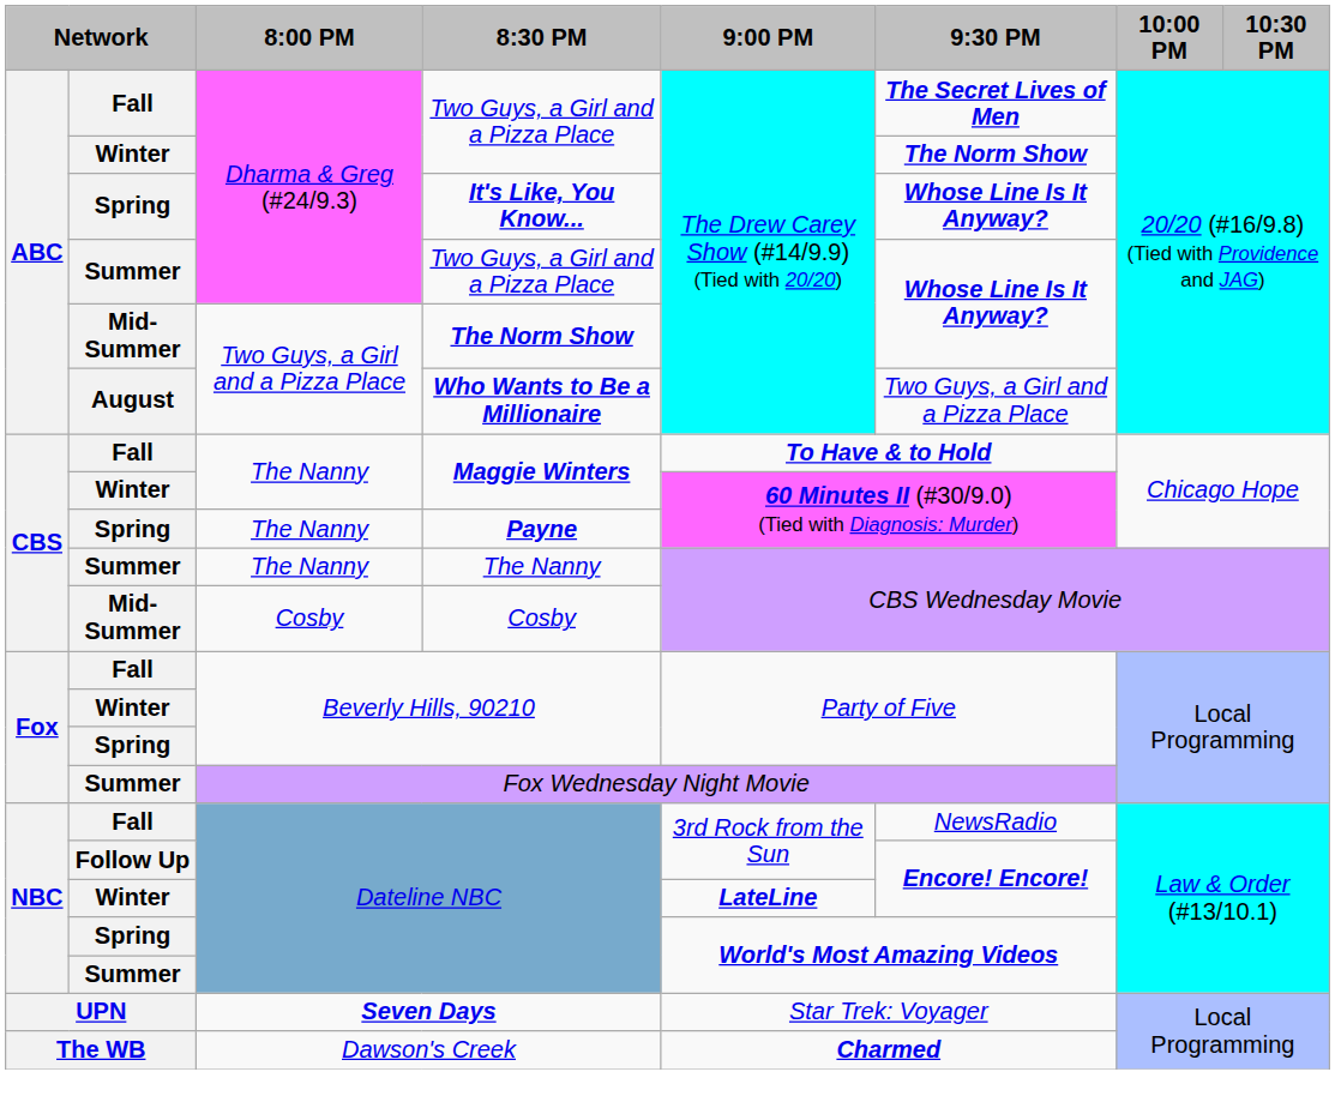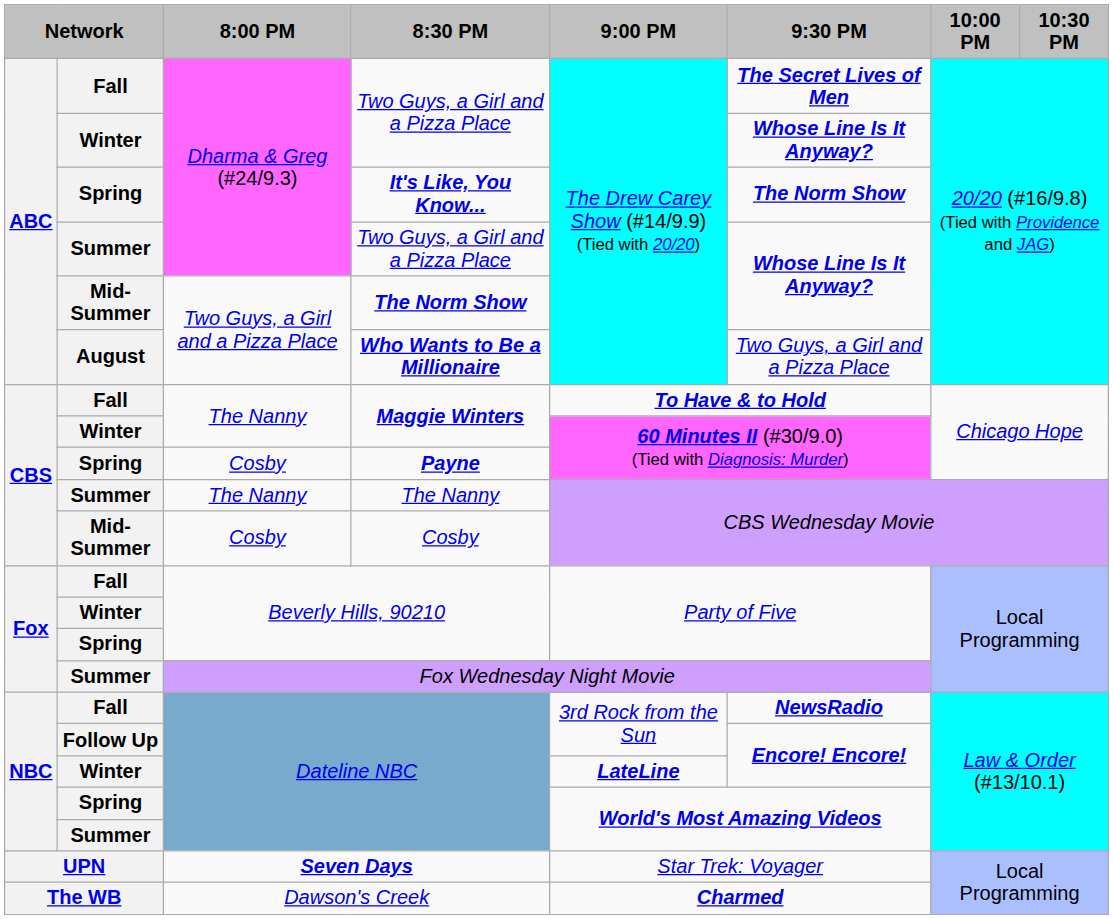 <table class="wikitable" style="width:100%;margin-right:0;text-align:center">
 <tr>
 <th colspan="2" style="background-color:#C0C0C0;text-align:center">Network</th>
 <th style="background-color:#C0C0C0;text-align:center">8:00 PM</th>
 <th style="background-color:#C0C0C0;text-align:center">8:30 PM</th>
 <th style="background-color:#C0C0C0;text-align:center">9:00 PM</th>
 <th style="background-color:#C0C0C0;text-align:center">9:30 PM</th>
 <th style="background-color:#C0C0C0;text-align:center">10:00 PM</th>
 <th style="background-color:#C0C0C0;text-align:center">10:30 PM</th>
 </tr>
 <tr>
 <th rowspan="6"><a href='#'>ABC</a></th>
 <th>Fall</th>
 <td bgcolor="#FF66FF" rowspan="4"><em><a href='#'>Dharma & Greg</a></em> (#24/9.3)</td>
 <td rowspan="2"><em><a href='#'>Two Guys, a Girl and a Pizza Place</a></em></td>
 <td bgcolor="#00FFFF" rowspan="6"><em><a href='#'>The Drew Carey Show</a></em> (#14/9.9)<br><small>(Tied with <em><a href='#'>20/20</a></em>)</small></td>
 <td><strong><em><a href='#'>The Secret Lives of Men</a></em></strong></td>
 <td bgcolor="#00FFFF" rowspan="6" colspan="2"><em><a href='#'>20/20</a></em> (#16/9.8)<br><small>(Tied with <em><a href='#'>Providence</a></em> and <em><a href='#'>JAG</a></em>)</small></td>
 </tr>
 <tr>
 <th>Winter</th>
-<td><strong><em><a href='#'>The Norm Show</a></em></strong></td>
+<td><strong><em><a href='#'>Whose Line Is It Anyway?</a></em></strong></td>
 </tr>
 <tr>
 <th>Spring</th>
 <td><strong><em><a href='#'>It's Like, You Know...</a></em></strong></td>
-<td><strong><em><a href='#'>Whose Line Is It Anyway?</a></em></strong></td>
+<td><strong><em><a href='#'>The Norm Show</a></em></strong></td>
 </tr>
 <tr>
 <th>Summer</th>
 <td><em><a href='#'>Two Guys, a Girl and a Pizza Place</a></em></td>
 <td rowspan="2"><strong><em><a href='#'>Whose Line Is It Anyway?</a></em></strong></td>
 </tr>
 <tr>
 <th>Mid-Summer</th>
 <td rowspan="2"><em><a href='#'>Two Guys, a Girl and a Pizza Place</a></em></td>
 <td><strong><em><a href='#'>The Norm Show</a></em></strong></td>
 </tr>
 <tr>
 <th>August</th>
 <td><strong><em><a href='#'>Who Wants to Be a Millionaire</a></em></strong></td>
 <td><em><a href='#'>Two Guys, a Girl and a Pizza Place</a></em></td>
 </tr>
 <tr>
 <th rowspan="5"><a href='#'>CBS</a></th>
 <th>Fall</th>
 <td rowspan="2"><em><a href='#'>The Nanny</a></em></td>
 <td rowspan="2"><strong><em><a href='#'>Maggie Winters</a></em></strong></td>
 <td colspan="2"><strong><em><a href='#'>To Have & to Hold</a></em></strong></td>
 <td colspan="2" rowspan="3"><em><a href='#'>Chicago Hope</a></em></td>
 </tr>
 <tr>
 <th>Winter</th>
 <td bgcolor="#FF66FF" rowspan="2" colspan="2"><strong><em><a href='#'>60 Minutes II</a></em></strong> (#30/9.0)<br><small>(Tied with <em><a href='#'>Diagnosis: Murder</a></em>)</small></td>
 </tr>
 <tr>
 <th>Spring</th>
-<td><em><a href='#'>The Nanny</a></em></td>
+<td><em><a href='#'>Cosby</a></em></td>
 <td><strong><em><a href='#'>Payne</a></em></strong></td>
 </tr>
 <tr>
 <th>Summer</th>
 <td><em><a href='#'>The Nanny</a></em></td>
 <td><em><a href='#'>The Nanny</a></em></td>
 <td colspan="4" bgcolor="#CF9FFF" rowspan="2"><em>CBS Wednesday Movie</em></td>
 </tr>
 <tr>
 <th>Mid-Summer</th>
 <td><em><a href='#'>Cosby</a></em></td>
 <td><em><a href='#'>Cosby</a></em></td>
 </tr>
 <tr>
 <th rowspan="4"><a href='#'>Fox</a></th>
 <th>Fall</th>
 <td colspan="2" rowspan="3"><em><a href='#'>Beverly Hills, 90210</a></em></td>
 <td colspan="2" rowspan="3"><em><a href='#'>Party of Five</a></em></td>
 <td bgcolor="#abbfff" colspan="2" rowspan="4">Local Programming</td>
 </tr>
 <tr>
 <th>Winter</th>
 </tr>
 <tr>
 <th>Spring</th>
 </tr>
 <tr>
 <th>Summer</th>
 <td colspan="4" bgcolor="#CF9FFF"><em>Fox Wednesday Night Movie</em></td>
 </tr>
 <tr>
 <th rowspan="5"><a href='#'>NBC</a></th>
 <th>Fall</th>
 <td rowspan="5" bgcolor="#77AACC" colspan="2"><em><a href='#'>Dateline NBC</a></em></td>
 <td rowspan="2"><em><a href='#'>3rd Rock from the Sun</a></em></td>
-<td><em><a href='#'>NewsRadio</a></em></td>
+<td><strong><em><a href='#'>NewsRadio</a></em></strong></td>
 <td bgcolor="#00FFFF" rowspan="5" colspan="2"><em><a href='#'>Law & Order</a></em> (#13/10.1)</td>
 </tr>
 <tr>
 <th>Follow Up</th>
 <td rowspan="2"><strong><em><a href='#'>Encore! Encore!</a></em></strong></td>
 </tr>
 <tr>
 <th>Winter</th>
 <td><strong><em><a href='#'>LateLine</a></em></strong></td>
 </tr>
 <tr>
 <th>Spring</th>
 <td rowspan="2" colspan="2"><strong><em><a href='#'>World's Most Amazing Videos</a></em></strong></td>
 </tr>
 <tr>
 <th>Summer</th>
 </tr>
 <tr>
 <th colspan="2"><a href='#'>UPN</a></th>
 <td colspan="2"><strong><em><a href='#'>Seven Days</a></em></strong></td>
 <td colspan="2"><em><a href='#'>Star Trek: Voyager</a></em></td>
 <td bgcolor="#abbfff" rowspan="2" colspan="2">Local Programming</td>
 </tr>
 <tr>
 <th colspan="2"><a href='#'>The WB</a></th>
 <td colspan="2"><em><a href='#'>Dawson's Creek</a></em></td>
 <td colspan="2"><strong><em><a href='#'>Charmed</a></em></strong></td>
 </tr>
 </table>
